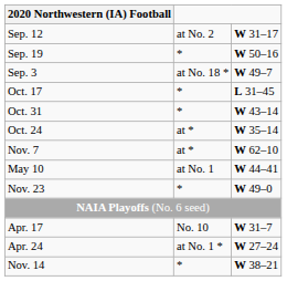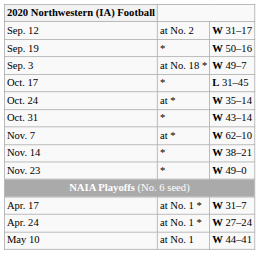 <table class="wikitable collapsible collapsed" style="font-size:85%">
 <tr>
 <th style=>2020 Northwestern (IA) Football</th>
 </tr>
 <tr>
 <td>Sep. 12</td>
 <td>at No. 2 </td>
 <td><strong>W</strong> 31–17</td>
 </tr>
 <tr>
 <td>Sep. 19</td>
 <td>*</td>
 <td><strong>W</strong> 50–16</td>
 </tr>
 <tr>
 <td>Sep. 3</td>
 <td>at No. 18 *</td>
 <td><strong>W</strong> 49–7</td>
 </tr>
 <tr>
 <td>Oct. 17</td>
 <td>*</td>
 <td><strong>L</strong> 31–45</td>
 </tr>
 <tr>
+<td>Oct. 24</td>
+<td>at *</td>
+<td><strong>W</strong> 35–14</td>
+</tr>
+<tr>
 <td>Oct. 31</td>
 <td>*</td>
 <td><strong>W</strong> 43–14</td>
-</tr>
-<tr>
-<td>Oct. 24</td>
-<td>at *</td>
-<td><strong>W</strong> 35–14</td>
 </tr>
 <tr>
 <td>Nov. 7</td>
 <td>at *</td>
 <td><strong>W</strong> 62–10</td>
 </tr>
 <tr>
-<td>May 10</td>
-<td>at No. 1 </td>
-<td><strong>W</strong> 44–41</td>
+<td>Nov. 14</td>
+<td>*</td>
+<td><strong>W</strong> 38–21</td>
 </tr>
 <tr>
 <td>Nov. 23</td>
 <td>*</td>
 <td><strong>W</strong> 49–0</td>
 </tr>
 <tr>
 <td colspan=3 style="text-align:center; background:#aaaaaa; color:white"><strong>NAIA Playoffs</strong> (No. 6 seed)</td>
 </tr>
 <tr>
 <td>Apr. 17</td>
-<td>No. 10 </td>
+<td>at No. 1 *</td>
 <td><strong>W</strong> 31–7</td>
 </tr>
 <tr>
 <td>Apr. 24</td>
 <td>at No. 1 *</td>
 <td><strong>W</strong> 27–24</td>
 </tr>
 <tr>
-<td>Nov. 14</td>
-<td>*</td>
-<td><strong>W</strong> 38–21</td>
+<td>May 10</td>
+<td>at No. 1 </td>
+<td><strong>W</strong> 44–41</td>
 </tr>
 </table>
